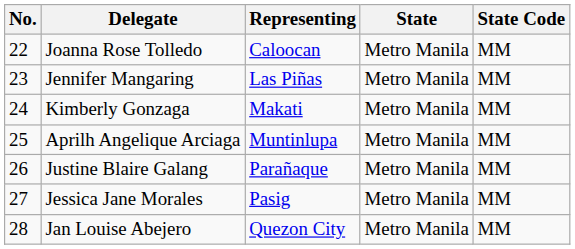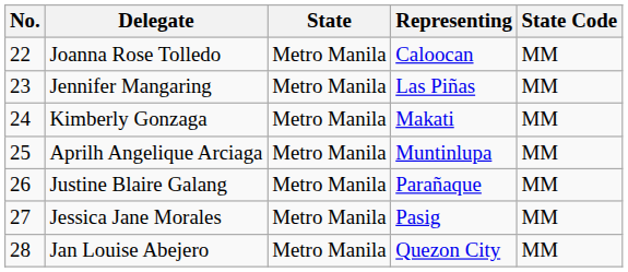 <table class="sortable wikitable">
 <tr>
 <th>No.</th>
 <th>Delegate</th>
+<th>State</th>
 <th>Representing</th>
-<th>State</th>
 <th>State Code</th>
 </tr>
 <tr>
 <td>22</td>
 <td>Joanna Rose Tolledo</td>
+<td>Metro Manila</td>
 <td><a href='#'>Caloocan</a></td>
-<td>Metro Manila</td>
 <td>MM</td>
 </tr>
 <tr>
 <td>23</td>
 <td>Jennifer Mangaring</td>
+<td>Metro Manila</td>
 <td><a href='#'>Las Piñas</a></td>
-<td>Metro Manila</td>
 <td>MM</td>
 </tr>
 <tr>
 <td>24</td>
 <td>Kimberly Gonzaga</td>
+<td>Metro Manila</td>
 <td><a href='#'>Makati</a></td>
-<td>Metro Manila</td>
 <td>MM</td>
 </tr>
 <tr>
 <td>25</td>
 <td>Aprilh Angelique Arciaga</td>
+<td>Metro Manila</td>
 <td><a href='#'>Muntinlupa</a></td>
-<td>Metro Manila</td>
 <td>MM</td>
 </tr>
 <tr>
 <td>26</td>
 <td>Justine Blaire Galang</td>
+<td>Metro Manila</td>
 <td><a href='#'>Parañaque</a></td>
-<td>Metro Manila</td>
 <td>MM</td>
 </tr>
 <tr>
 <td>27</td>
 <td>Jessica Jane Morales</td>
+<td>Metro Manila</td>
 <td><a href='#'>Pasig</a></td>
-<td>Metro Manila</td>
 <td>MM</td>
 </tr>
 <tr>
 <td>28</td>
 <td>Jan Louise Abejero</td>
+<td>Metro Manila</td>
 <td><a href='#'>Quezon City</a></td>
-<td>Metro Manila</td>
 <td>MM</td>
 </tr>
 </table>
